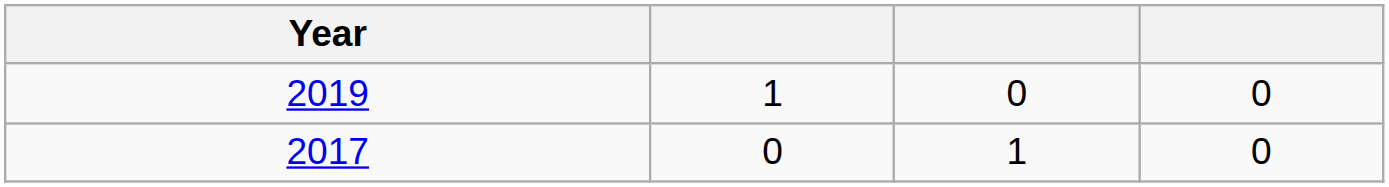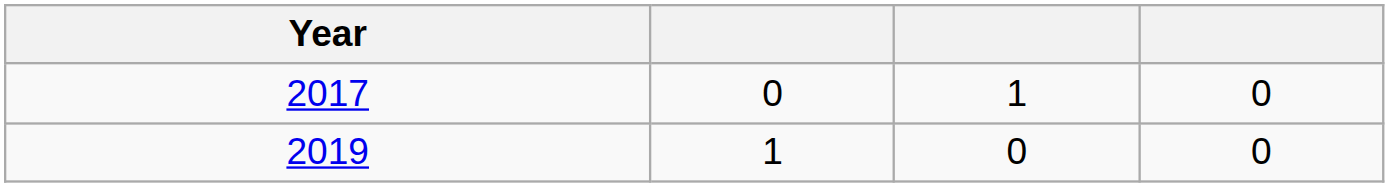 <table class="wikitable" width=30% style="font-size:100%; text-align:center;">
 <tr>
 <th>Year</th>
 <th></th>
 <th></th>
 <th></th>
 </tr>
 <tr>
+<td><a href='#'>2017</a></td>
+<td>0</td>
+<td>1</td>
+<td>0</td>
+</tr>
+<tr>
 <td><a href='#'>2019</a></td>
 <td>1</td>
 <td>0</td>
 <td>0</td>
 </tr>
-<tr>
-<td><a href='#'>2017</a></td>
-<td>0</td>
-<td>1</td>
-<td>0</td>
-</tr>
 </table>
